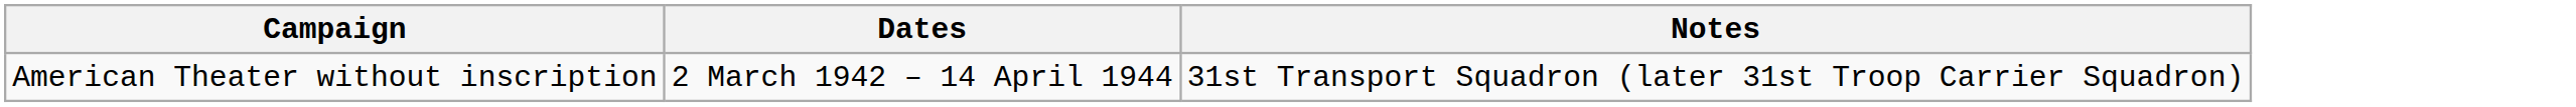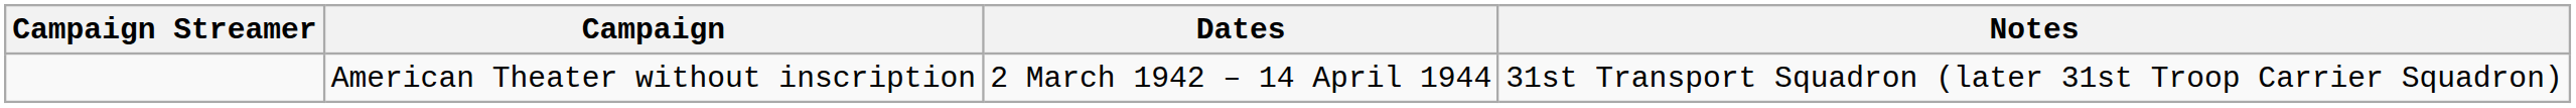 <table class="wikitable">
 <tr style="background:#efefef;">
+<th>Campaign Streamer</th>
 <th>Campaign</th>
 <th>Dates</th>
 <th>Notes</th>
 </tr>
 <tr>
+<td></td>
 <td>American Theater without inscription</td>
 <td>2 March 1942 – 14 April 1944</td>
 <td>31st Transport Squadron (later 31st Troop Carrier Squadron)</td>
 </tr>
 </table>
